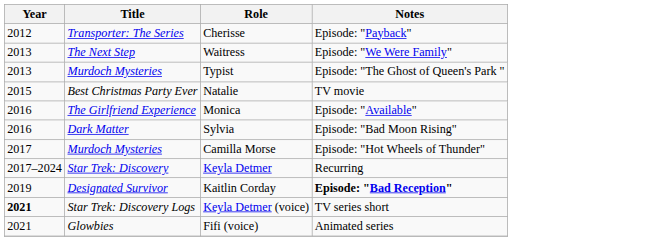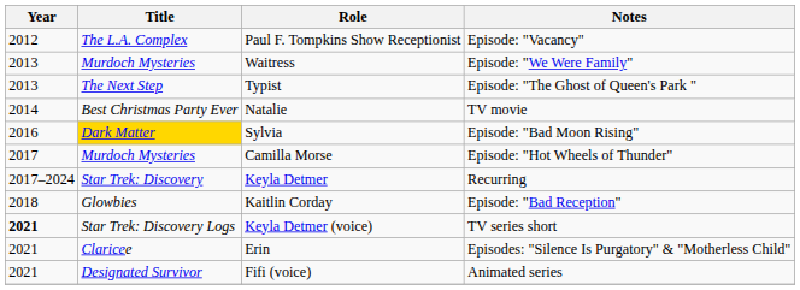 <table class="wikitable sortable">
 <tr>
 <th>Year</th>
 <th>Title</th>
 <th>Role</th>
 <th class="unsortable">Notes</th>
 </tr>
 <tr>
 <td>2012</td>
-<td><em><a href='#'>Transporter: The Series</a></em></td>
-<td>Cherisse</td>
-<td>Episode: "<a href='#'>Payback</a>"</td>
+<td data-sort-value="L.A. Complex, The"><em><a href='#'>The L.A. Complex</a></em></td>
+<td>Paul F. Tompkins Show Receptionist</td>
+<td>Episode: "Vacancy"</td>
 </tr>
 <tr>
 <td>2013</td>
-<td data-sort-value="Next Step, The"><em><a href='#'>The Next Step</a></em></td>
+<td><em><a href='#'>Murdoch Mysteries</a></em></td>
 <td>Waitress</td>
 <td>Episode: "<a href='#'>We Were Family</a>"</td>
 </tr>
 <tr>
 <td>2013</td>
-<td><em><a href='#'>Murdoch Mysteries</a></em></td>
+<td data-sort-value="Next Step, The"><em><a href='#'>The Next Step</a></em></td>
 <td>Typist</td>
 <td>Episode: "The Ghost of Queen's Park "</td>
 </tr>
 <tr>
-<td>2015</td>
+<td>2014</td>
 <td><em>Best Christmas Party Ever</em></td>
 <td>Natalie</td>
 <td>TV movie</td>
 </tr>
 <tr>
 <td>2016</td>
-<td data-sort-value="Girlfriend Experience, The"><em><a href='#'>The Girlfriend Experience</a></em></td>
-<td>Monica</td>
-<td>Episode: "<a href='#'>Available</a>"</td>
-</tr>
-<tr>
-<td>2016</td>
-<td><em><a href='#'>Dark Matter</a></em></td>
+<td style="background: gold;"><em><a href='#'>Dark Matter</a></em></td>
 <td>Sylvia</td>
 <td>Episode: "Bad Moon Rising"</td>
 </tr>
 <tr>
 <td>2017</td>
 <td><em><a href='#'>Murdoch Mysteries</a></em></td>
 <td>Camilla Morse</td>
 <td>Episode: "Hot Wheels of Thunder"</td>
 </tr>
 <tr>
 <td>2017–2024</td>
 <td><em><a href='#'>Star Trek: Discovery</a></em></td>
 <td><a href='#'>Keyla Detmer</a></td>
 <td>Recurring</td>
 </tr>
 <tr>
-<td>2019</td>
-<td><em><a href='#'>Designated Survivor</a></em></td>
+<td>2018</td>
+<td><em>Glowbies</em></td>
 <td>Kaitlin Corday</td>
-<td><strong>Episode: "<a href='#'>Bad Reception</a>"</strong></td>
+<td>Episode: "<a href='#'>Bad Reception</a>"</td>
 </tr>
 <tr>
 <td><strong>2021</strong></td>
 <td><em>Star Trek: Discovery Logs</em></td>
 <td><a href='#'>Keyla Detmer</a> (voice)</td>
 <td>TV series short</td>
 </tr>
 <tr>
 <td>2021</td>
-<td><em>Glowbies</em></td>
+<td><em><a href='#'>Clarice</a>e</em></td>
+<td>Erin</td>
+<td>Episodes: "Silence Is Purgatory" & "Motherless Child"</td>
+</tr>
+<tr>
+<td>2021</td>
+<td><em><a href='#'>Designated Survivor</a></em></td>
 <td>Fifi (voice)</td>
 <td>Animated series</td>
 </tr>
 <tr>
 </tr>
 </table>
